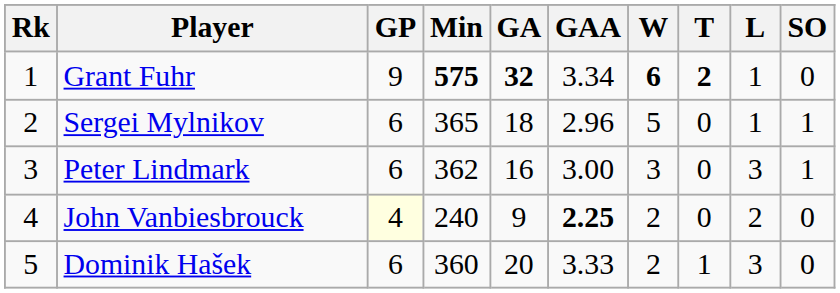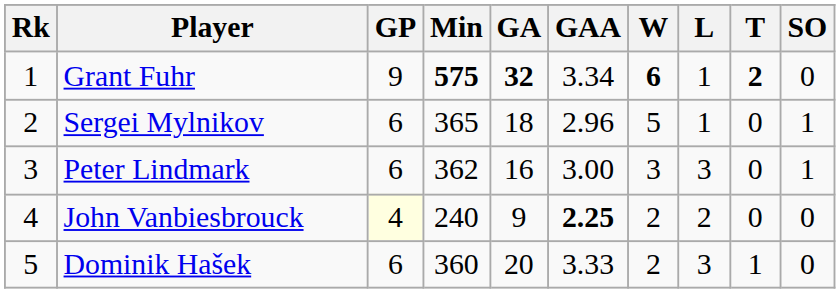 <table class="wikitable">
 <tr>
 <th width="20">Rk</th>
 <th width="160">Player</th>
 <th width="20">GP</th>
 <th width="20">Min</th>
 <th width="20">GA</th>
 <th width="20">GAA</th>
 <th width="20">W</th>
+<th width="20">L</th>
 <th width="20">T</th>
-<th width="20">L</th>
 <th width="20">SO</th>
 </tr>
 <tr align=center>
 <td>1</td>
 <td align=left> <a href='#'>Grant Fuhr</a></td>
 <td>9</td>
 <td><strong>575</strong></td>
 <td><strong>32</strong></td>
 <td>3.34</td>
 <td><strong>6</strong></td>
+<td>1</td>
 <td><strong>2</strong></td>
-<td>1</td>
 <td>0</td>
 </tr>
 <tr align=center>
 <td>2</td>
 <td align=left> <a href='#'>Sergei Mylnikov</a></td>
 <td>6</td>
 <td>365</td>
 <td>18</td>
 <td>2.96</td>
 <td>5</td>
+<td>1</td>
 <td>0</td>
-<td>1</td>
 <td>1</td>
 </tr>
 <tr align=center>
 <td>3</td>
 <td align=left> <a href='#'>Peter Lindmark</a></td>
 <td>6</td>
 <td>362</td>
 <td>16</td>
 <td>3.00</td>
 <td>3</td>
+<td>3</td>
 <td>0</td>
-<td>3</td>
 <td>1</td>
 </tr>
 <tr align=center>
 <td>4</td>
 <td align=left> <a href='#'>John Vanbiesbrouck</a></td>
 <td style="background: lightyellow;">4</td>
 <td>240</td>
 <td>9</td>
 <td><strong>2.25</strong></td>
 <td>2</td>
+<td>2</td>
 <td>0</td>
-<td>2</td>
 <td>0</td>
 </tr>
 <tr align=center>
 <td>5</td>
 <td align=left> <a href='#'>Dominik Hašek</a></td>
 <td>6</td>
 <td>360</td>
 <td>20</td>
 <td>3.33</td>
 <td>2</td>
+<td>3</td>
 <td>1</td>
-<td>3</td>
 <td>0</td>
 </tr>
 </table>
